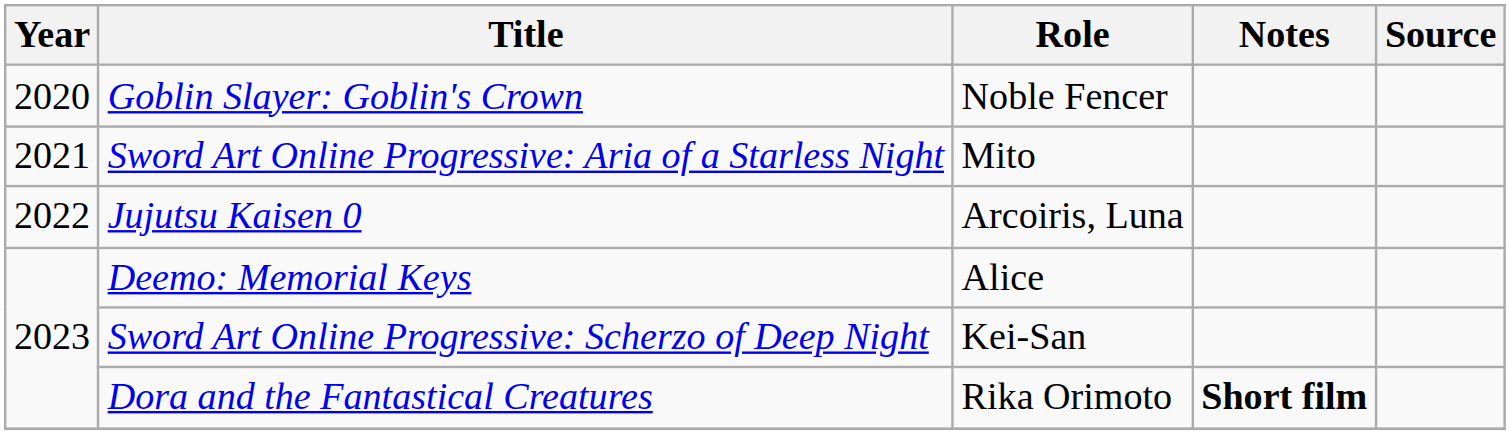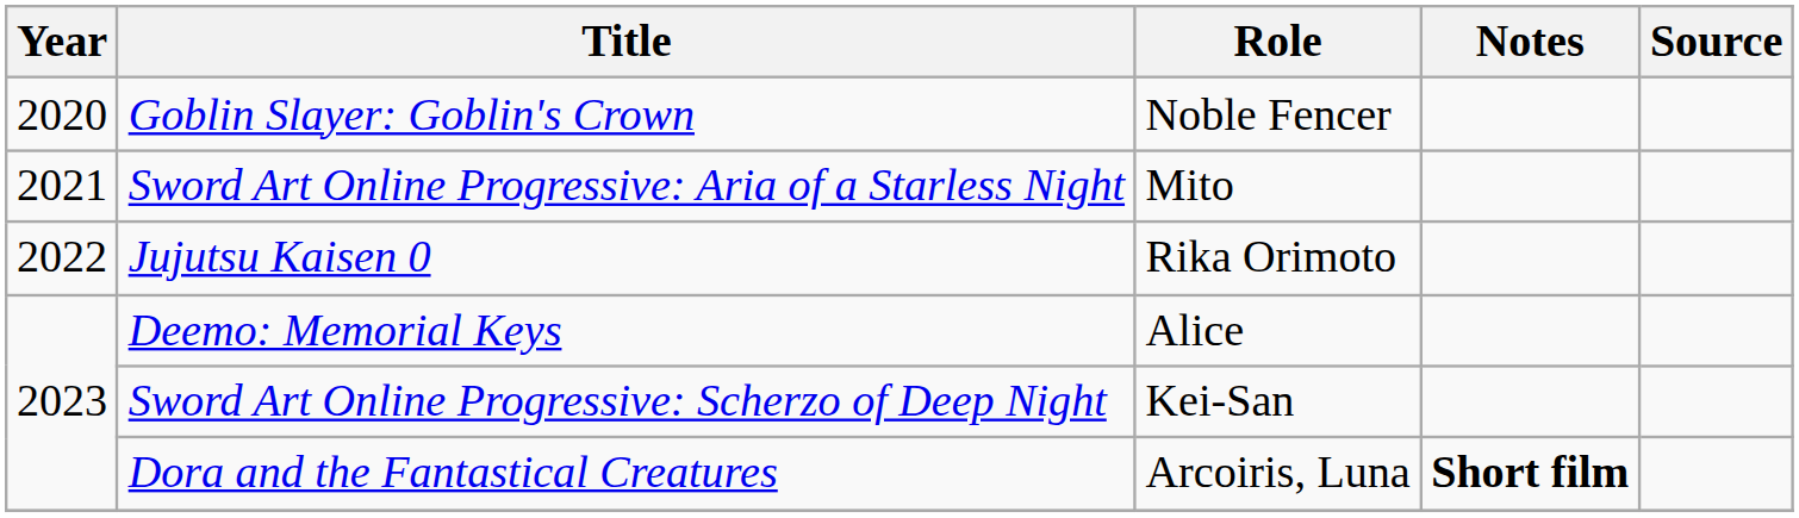 <table class="wikitable sortable plainrowheaders">
 <tr>
 <th>Year</th>
 <th>Title</th>
 <th>Role</th>
 <th class="unsortable">Notes</th>
 <th class="unsortable">Source</th>
 </tr>
 <tr>
 <td>2020</td>
 <td><em><a href='#'>Goblin Slayer: Goblin's Crown</a></em></td>
 <td>Noble Fencer</td>
 <td></td>
 <td></td>
 </tr>
 <tr>
 <td>2021</td>
 <td><em><a href='#'>Sword Art Online Progressive: Aria of a Starless Night</a></em></td>
 <td>Mito</td>
 <td></td>
 <td></td>
 </tr>
 <tr>
 <td>2022</td>
 <td><em><a href='#'>Jujutsu Kaisen 0</a></em></td>
-<td>Arcoiris, Luna</td>
+<td>Rika Orimoto</td>
 <td></td>
 <td></td>
 </tr>
 <tr>
 <td rowspan="3">2023</td>
 <td><em><a href='#'>Deemo: Memorial Keys</a></em></td>
 <td>Alice</td>
 <td></td>
 <td></td>
 </tr>
 <tr>
 <td><em><a href='#'>Sword Art Online Progressive: Scherzo of Deep Night</a></em></td>
 <td>Kei-San</td>
 <td></td>
 <td></td>
 </tr>
 <tr>
 <td><em><a href='#'>Dora and the Fantastical Creatures</a></em></td>
-<td>Rika Orimoto</td>
+<td>Arcoiris, Luna</td>
 <td><strong>Short film</strong></td>
 <td></td>
 </tr>
 <tr>
 </tr>
 </table>
